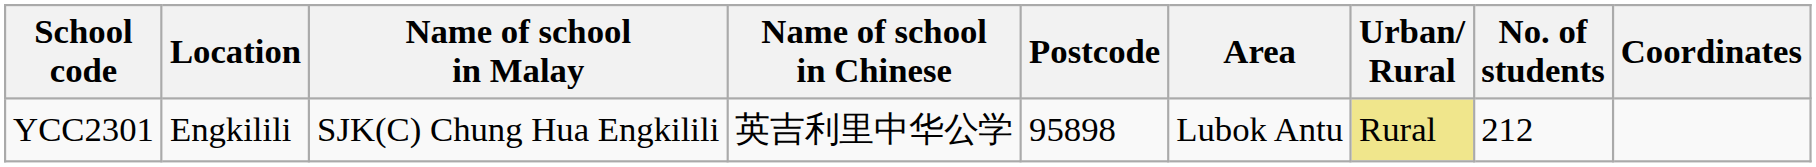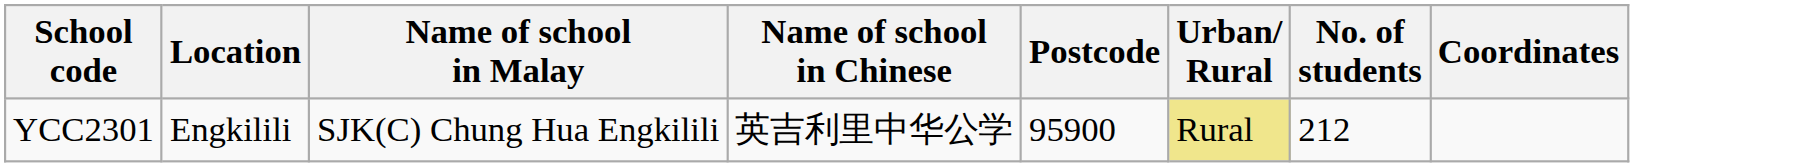 <table class="wikitable sortable">
 <tr>
 <th>School<br>code</th>
 <th>Location</th>
 <th>Name of school<br>in Malay</th>
 <th>Name of school<br>in Chinese</th>
 <th>Postcode</th>
-<th>Area</th>
 <th>Urban/<br>Rural</th>
 <th>No. of<br>students</th>
 <th>Coordinates</th>
 </tr>
 <tr>
 <td>YCC2301</td>
 <td>Engkilili</td>
 <td>SJK(C) Chung Hua Engkilili</td>
 <td>英吉利里中华公学</td>
-<td>95898</td>
-<td>Lubok Antu</td>
+<td>95900</td>
 <td style="background: khaki;">Rural</td>
 <td>212</td>
 <td></td>
 </tr>
 </table>
